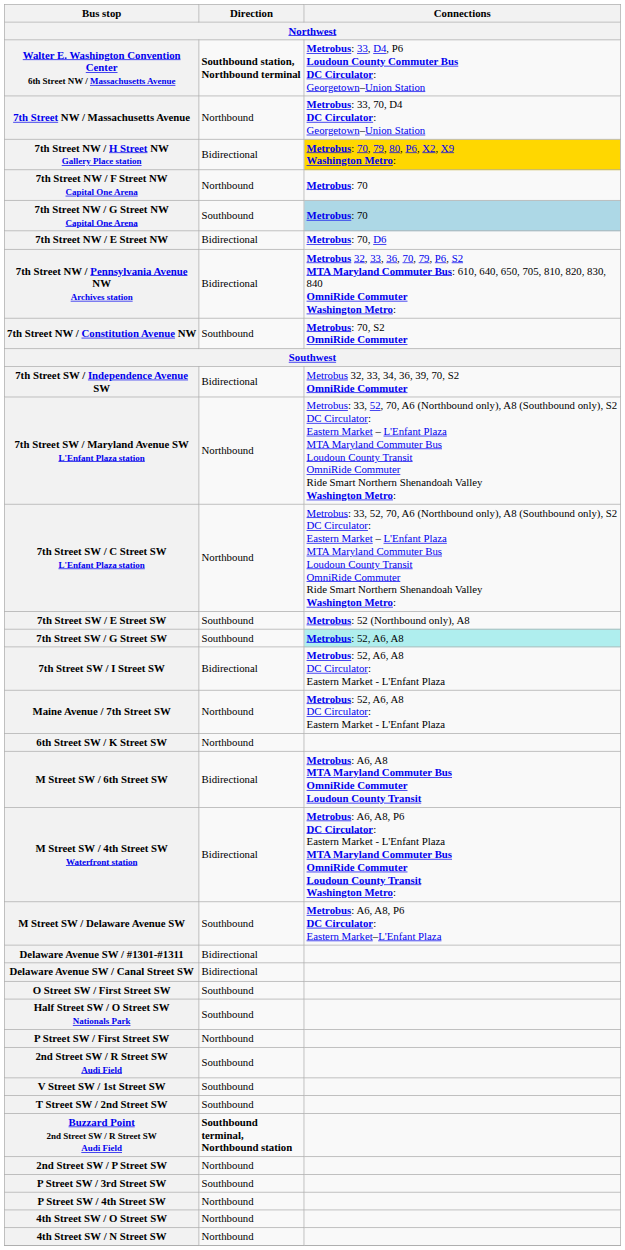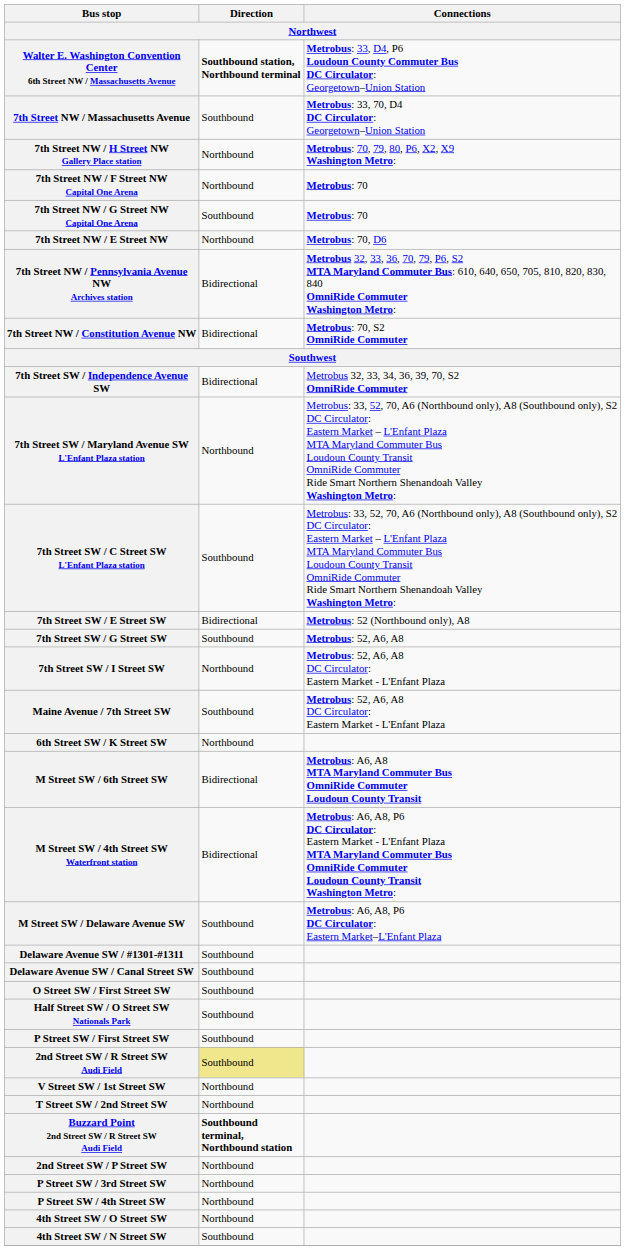 <table class="wikitable collapsible collapsed" style="font-size: 95%;">
 <tr>
 <th>Bus stop</th>
 <th>Direction</th>
 <th>Connections</th>
 </tr>
 <tr>
 <th colspan="5"><a href='#'>Northwest</a></th>
 </tr>
 <tr>
 <th><a href='#'>Walter E. Washington Convention Center</a><br><small>6th Street NW / <a href='#'>Massachusetts Avenue</a></small></th>
 <td><strong>Southbound station,<br>Northbound terminal</strong></td>
 <td> <strong><a href='#'>Metrobus</a></strong>: <a href='#'>33</a>, <a href='#'>D4</a>, P6<br>  <strong><a href='#'>Loudoun County Commuter Bus</a></strong><br> <strong><a href='#'>DC Circulator</a></strong>:<br> <a href='#'>Georgetown</a>–<a href='#'>Union Station</a></td>
 </tr>
 <tr>
 <th><a href='#'>7th Street</a> NW / Massachusetts Avenue</th>
-<td>Northbound</td>
+<td>Southbound</td>
 <td> <strong><a href='#'>Metrobus</a></strong>: 33, 70, D4<br> <strong><a href='#'>DC Circulator</a></strong>:<br> <a href='#'>Georgetown</a>–<a href='#'>Union Station</a></td>
 </tr>
 <tr>
 <th>7th Street NW / <a href='#'>H Street</a> NW<br><small><a href='#'>Gallery Place station</a></small></th>
-<td>Bidirectional</td>
-<td style="background: gold;"> <strong><a href='#'>Metrobus</a></strong>: <a href='#'>70</a>, <a href='#'>79</a>, <a href='#'>80</a>, <a href='#'>P6</a>, <a href='#'>X2</a>, <a href='#'>X9</a><br> <strong><a href='#'>Washington Metro</a></strong>:   </td>
+<td>Northbound</td>
+<td> <strong><a href='#'>Metrobus</a></strong>: <a href='#'>70</a>, <a href='#'>79</a>, <a href='#'>80</a>, <a href='#'>P6</a>, <a href='#'>X2</a>, <a href='#'>X9</a><br> <strong><a href='#'>Washington Metro</a></strong>:   </td>
 </tr>
 <tr>
 <th>7th Street NW / F Street NW<br><small><a href='#'>Capital One Arena</a></small></th>
 <td>Northbound</td>
 <td> <strong><a href='#'>Metrobus</a></strong>: 70</td>
 </tr>
 <tr>
 <th>7th Street NW / G Street NW<br><small><a href='#'>Capital One Arena</a></small></th>
 <td>Southbound</td>
-<td style="background: lightblue;"> <strong><a href='#'>Metrobus</a></strong>: 70</td>
+<td> <strong><a href='#'>Metrobus</a></strong>: 70</td>
 </tr>
 <tr>
 <th>7th Street NW / E Street NW</th>
-<td>Bidirectional</td>
+<td>Northbound</td>
 <td> <strong><a href='#'>Metrobus</a></strong>: 70, <a href='#'>D6</a></td>
 </tr>
 <tr>
 <th>7th Street NW / <a href='#'>Pennsylvania Avenue</a> NW<br><small><a href='#'>Archives station</a></small></th>
 <td>Bidirectional</td>
 <td> <strong><a href='#'>Metrobus</a></strong> <a href='#'>32</a>, <a href='#'>33</a>, <a href='#'>36</a>, <a href='#'>70</a>, <a href='#'>79</a>, <a href='#'>P6</a>, <a href='#'>S2</a><br>  <strong><a href='#'>MTA Maryland Commuter Bus</a></strong>: 610, 640, 650, 705, 810, 820, 830, 840<br>  <strong><a href='#'>OmniRide Commuter</a></strong><br> <strong><a href='#'>Washington Metro</a></strong>:  </td>
 </tr>
 <tr>
 <th>7th Street NW / <a href='#'>Constitution Avenue</a> NW</th>
-<td>Southbound</td>
+<td>Bidirectional</td>
 <td> <strong><a href='#'>Metrobus</a></strong>: 70, S2<br> <strong><a href='#'>OmniRide Commuter</a></strong></td>
 </tr>
 <tr>
 <th colspan="5"><a href='#'>Southwest</a></th>
 </tr>
 <tr>
 <th>7th Street SW / <a href='#'>Independence Avenue</a> SW</th>
 <td>Bidirectional</td>
 <td> <a href='#'>Metrobus</a> 32, 33, 34, 36, 39, 70, S2<br> <strong><a href='#'>OmniRide Commuter</a></strong></td>
 </tr>
 <tr>
 <th>7th Street SW / Maryland Avenue SW<br><small><a href='#'>L'Enfant Plaza station</a></small></th>
 <td>Northbound</td>
 <td> <a href='#'>Metrobus</a>: 33, <a href='#'>52</a>, 70, A6 (Northbound only), A8 (Southbound only), S2<br> <a href='#'>DC Circulator</a>: <br> <a href='#'>Eastern Market</a> – <a href='#'>L'Enfant Plaza</a><br> <a href='#'>MTA Maryland Commuter Bus</a><br> <a href='#'>Loudoun County Transit</a><br> <a href='#'>OmniRide Commuter</a><br> Ride Smart Northern Shenandoah Valley<br> <strong><a href='#'>Washington Metro</a></strong>:     </td>
 </tr>
 <tr>
 <th>7th Street SW / C Street SW<br><small><a href='#'>L'Enfant Plaza station</a></small></th>
-<td>Northbound</td>
+<td>Southbound</td>
 <td> <a href='#'>Metrobus</a>: 33, 52, 70, A6 (Northbound only), A8 (Southbound only), S2<br> <a href='#'>DC Circulator</a>: <br> <a href='#'>Eastern Market</a> – <a href='#'>L'Enfant Plaza</a><br> <a href='#'>MTA Maryland Commuter Bus</a><br> <a href='#'>Loudoun County Transit</a><br> <a href='#'>OmniRide Commuter</a><br> Ride Smart Northern Shenandoah Valley<br> <strong><a href='#'>Washington Metro</a></strong>:     </td>
 </tr>
 <tr>
 <th>7th Street SW / E Street SW</th>
-<td>Southbound</td>
+<td>Bidirectional</td>
 <td> <strong><a href='#'>Metrobus</a></strong>: 52 (Northbound only), A8</td>
 </tr>
 <tr>
 <th>7th Street SW / G Street SW</th>
 <td>Southbound</td>
-<td style="background: paleturquoise;"> <strong><a href='#'>Metrobus</a></strong>: 52, A6, A8</td>
+<td> <strong><a href='#'>Metrobus</a></strong>: 52, A6, A8</td>
 </tr>
 <tr>
 <th>7th Street SW / I Street SW</th>
-<td>Bidirectional</td>
+<td>Northbound</td>
 <td> <strong><a href='#'>Metrobus</a></strong>: 52, A6, A8<br> <a href='#'>DC Circulator</a>: <br> Eastern Market - L'Enfant Plaza</td>
 </tr>
 <tr>
 <th>Maine Avenue / 7th Street SW</th>
-<td>Northbound</td>
+<td>Southbound</td>
 <td> <strong><a href='#'>Metrobus</a></strong>: 52, A6, A8<br> <a href='#'>DC Circulator</a>: <br> Eastern Market - L'Enfant Plaza</td>
 </tr>
 <tr>
 <th>6th Street SW / K Street SW</th>
 <td>Northbound</td>
 <td></td>
 </tr>
 <tr>
 <th>M Street SW / 6th Street SW</th>
 <td>Bidirectional</td>
 <td> <strong><a href='#'>Metrobus</a></strong>: A6, A8<br> <strong><a href='#'>MTA Maryland Commuter Bus</a></strong><br> <strong><a href='#'>OmniRide Commuter</a></strong><br> <strong><a href='#'>Loudoun County Transit</a></strong></td>
 </tr>
 <tr>
 <th>M Street SW / 4th Street SW<br><small><a href='#'>Waterfront station</a></small></th>
 <td>Bidirectional</td>
 <td> <strong><a href='#'>Metrobus</a></strong>: A6, A8, P6<br>  <strong><a href='#'>DC Circulator</a></strong>:<br>  Eastern Market - L'Enfant Plaza<br> <strong><a href='#'>MTA Maryland Commuter Bus</a></strong><br>  <strong><a href='#'>OmniRide Commuter</a></strong><br>  <strong><a href='#'>Loudoun County Transit</a></strong><br> <strong><a href='#'>Washington Metro</a></strong>: </td>
 </tr>
 <tr>
 <th>M Street SW / Delaware Avenue SW</th>
 <td>Southbound</td>
 <td> <strong><a href='#'>Metrobus</a></strong>: A6, A8, P6<br>  <strong><a href='#'>DC Circulator</a></strong>:<br>  <a href='#'>Eastern Market</a>–<a href='#'>L'Enfant Plaza</a></td>
 </tr>
 <tr>
 <th>Delaware Avenue SW / #1301-#1311</th>
-<td>Bidirectional</td>
+<td>Southbound</td>
 <td></td>
 </tr>
 <tr>
 <th>Delaware Avenue SW / Canal Street SW</th>
-<td>Bidirectional</td>
+<td>Southbound</td>
 <td></td>
 </tr>
 <tr>
 <th>O Street SW / First Street SW</th>
 <td>Southbound</td>
 <td></td>
 </tr>
 <tr>
 <th>Half Street SW / O Street SW<br><small><a href='#'>Nationals Park</a></small></th>
 <td>Southbound</td>
 <td></td>
 </tr>
 <tr>
 <th>P Street SW / First Street SW</th>
+<td>Southbound</td>
+<td></td>
+</tr>
+<tr>
+<th>2nd Street SW / R Street SW<br><small><a href='#'>Audi Field</a></small></th>
+<td style="background: khaki;">Southbound</td>
+<td></td>
+</tr>
+<tr>
+<th>V Street SW / 1st Street SW</th>
 <td>Northbound</td>
 <td></td>
 </tr>
 <tr>
-<th>2nd Street SW / R Street SW<br><small><a href='#'>Audi Field</a></small></th>
-<td>Southbound</td>
-<td></td>
-</tr>
-<tr>
-<th>V Street SW / 1st Street SW</th>
-<td>Southbound</td>
-<td></td>
-</tr>
-<tr>
 <th>T Street SW / 2nd Street SW</th>
-<td>Southbound</td>
+<td>Northbound</td>
 <td></td>
 </tr>
 <tr>
 <th><a href='#'>Buzzard Point</a><br><small>2nd Street SW / R Street SW<br><a href='#'>Audi Field</a></small></th>
 <td><strong>Southbound terminal,<br>Northbound station</strong></td>
 <td></td>
 </tr>
 <tr>
 <th>2nd Street SW / P Street SW</th>
 <td>Northbound</td>
 <td></td>
 </tr>
 <tr>
 <th>P Street SW / 3rd Street SW</th>
-<td>Southbound</td>
+<td>Northbound</td>
 <td></td>
 </tr>
 <tr>
 <th>P Street SW / 4th Street SW</th>
 <td>Northbound</td>
 <td></td>
 </tr>
 <tr>
 <th>4th Street SW / O Street SW</th>
 <td>Northbound</td>
 <td></td>
 </tr>
 <tr>
 <th>4th Street SW / N Street SW</th>
-<td>Northbound</td>
+<td>Southbound</td>
 <td></td>
 </tr>
 <tr>
 </tr>
 </table>
